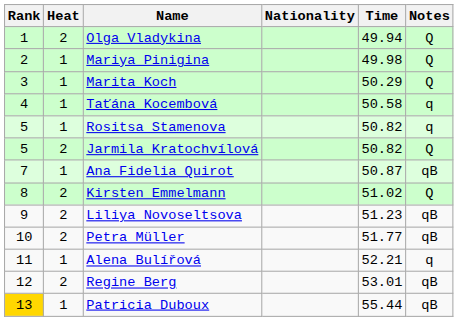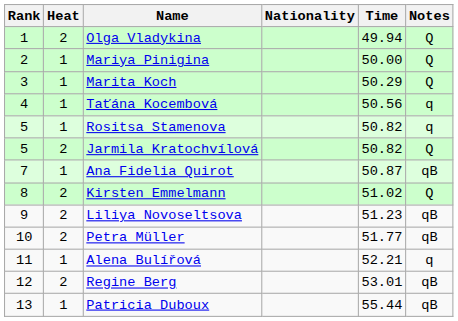 <table class="wikitable sortable" style="text-align:center">
 <tr>
 <th>Rank</th>
 <th>Heat</th>
 <th>Name</th>
 <th>Nationality</th>
 <th>Time</th>
 <th>Notes</th>
 </tr>
 <tr bgcolor=ccffcc>
 <td>1</td>
 <td>2</td>
 <td align="left"><a href='#'>Olga Vladykina</a></td>
 <td align=left></td>
 <td>49.94</td>
 <td>Q</td>
 </tr>
 <tr bgcolor=ccffcc>
 <td>2</td>
 <td>1</td>
 <td align="left"><a href='#'>Mariya Pinigina</a></td>
 <td align=left></td>
-<td>49.98</td>
+<td>50.00</td>
 <td>Q</td>
 </tr>
 <tr bgcolor=ccffcc>
 <td>3</td>
 <td>1</td>
 <td align="left"><a href='#'>Marita Koch</a></td>
 <td align=left></td>
 <td>50.29</td>
 <td>Q</td>
 </tr>
 <tr bgcolor=ccffcc>
 <td>4</td>
 <td>1</td>
 <td align="left"><a href='#'>Taťána Kocembová</a></td>
 <td align=left></td>
-<td>50.58</td>
+<td>50.56</td>
 <td>q</td>
 </tr>
 <tr bgcolor=ddffdd>
 <td>5</td>
 <td>1</td>
 <td align="left"><a href='#'>Rositsa Stamenova</a></td>
 <td align=left></td>
 <td>50.82</td>
 <td>q</td>
 </tr>
 <tr bgcolor=ccffcc>
 <td>5</td>
 <td>2</td>
 <td align="left"><a href='#'>Jarmila Kratochvílová</a></td>
 <td align=left></td>
 <td>50.82</td>
 <td>Q</td>
 </tr>
 <tr bgcolor=ddffdd>
 <td>7</td>
 <td>1</td>
 <td align="left"><a href='#'>Ana Fidelia Quirot</a></td>
 <td align=left></td>
 <td>50.87</td>
 <td>qB</td>
 </tr>
 <tr bgcolor=ccffcc>
 <td>8</td>
 <td>2</td>
 <td align="left"><a href='#'>Kirsten Emmelmann</a></td>
 <td align=left></td>
 <td>51.02</td>
 <td>Q</td>
 </tr>
 <tr>
 <td>9</td>
 <td>2</td>
 <td align="left"><a href='#'>Liliya Novoseltsova</a></td>
 <td align=left></td>
 <td>51.23</td>
 <td>qB</td>
 </tr>
 <tr>
 <td>10</td>
 <td>2</td>
 <td align="left"><a href='#'>Petra Müller</a></td>
 <td align=left></td>
 <td>51.77</td>
 <td>qB</td>
 </tr>
 <tr>
 <td>11</td>
 <td>1</td>
 <td align="left"><a href='#'>Alena Bulířová</a></td>
 <td align=left></td>
 <td>52.21</td>
 <td>q</td>
 </tr>
 <tr>
 <td>12</td>
 <td>2</td>
 <td align="left"><a href='#'>Regine Berg</a></td>
 <td align=left></td>
 <td>53.01</td>
 <td>qB</td>
 </tr>
 <tr>
-<td style="background: gold;">13</td>
+<td>13</td>
 <td>1</td>
 <td align="left"><a href='#'>Patricia Duboux</a></td>
 <td align=left></td>
 <td>55.44</td>
 <td>qB</td>
 </tr>
 </table>
